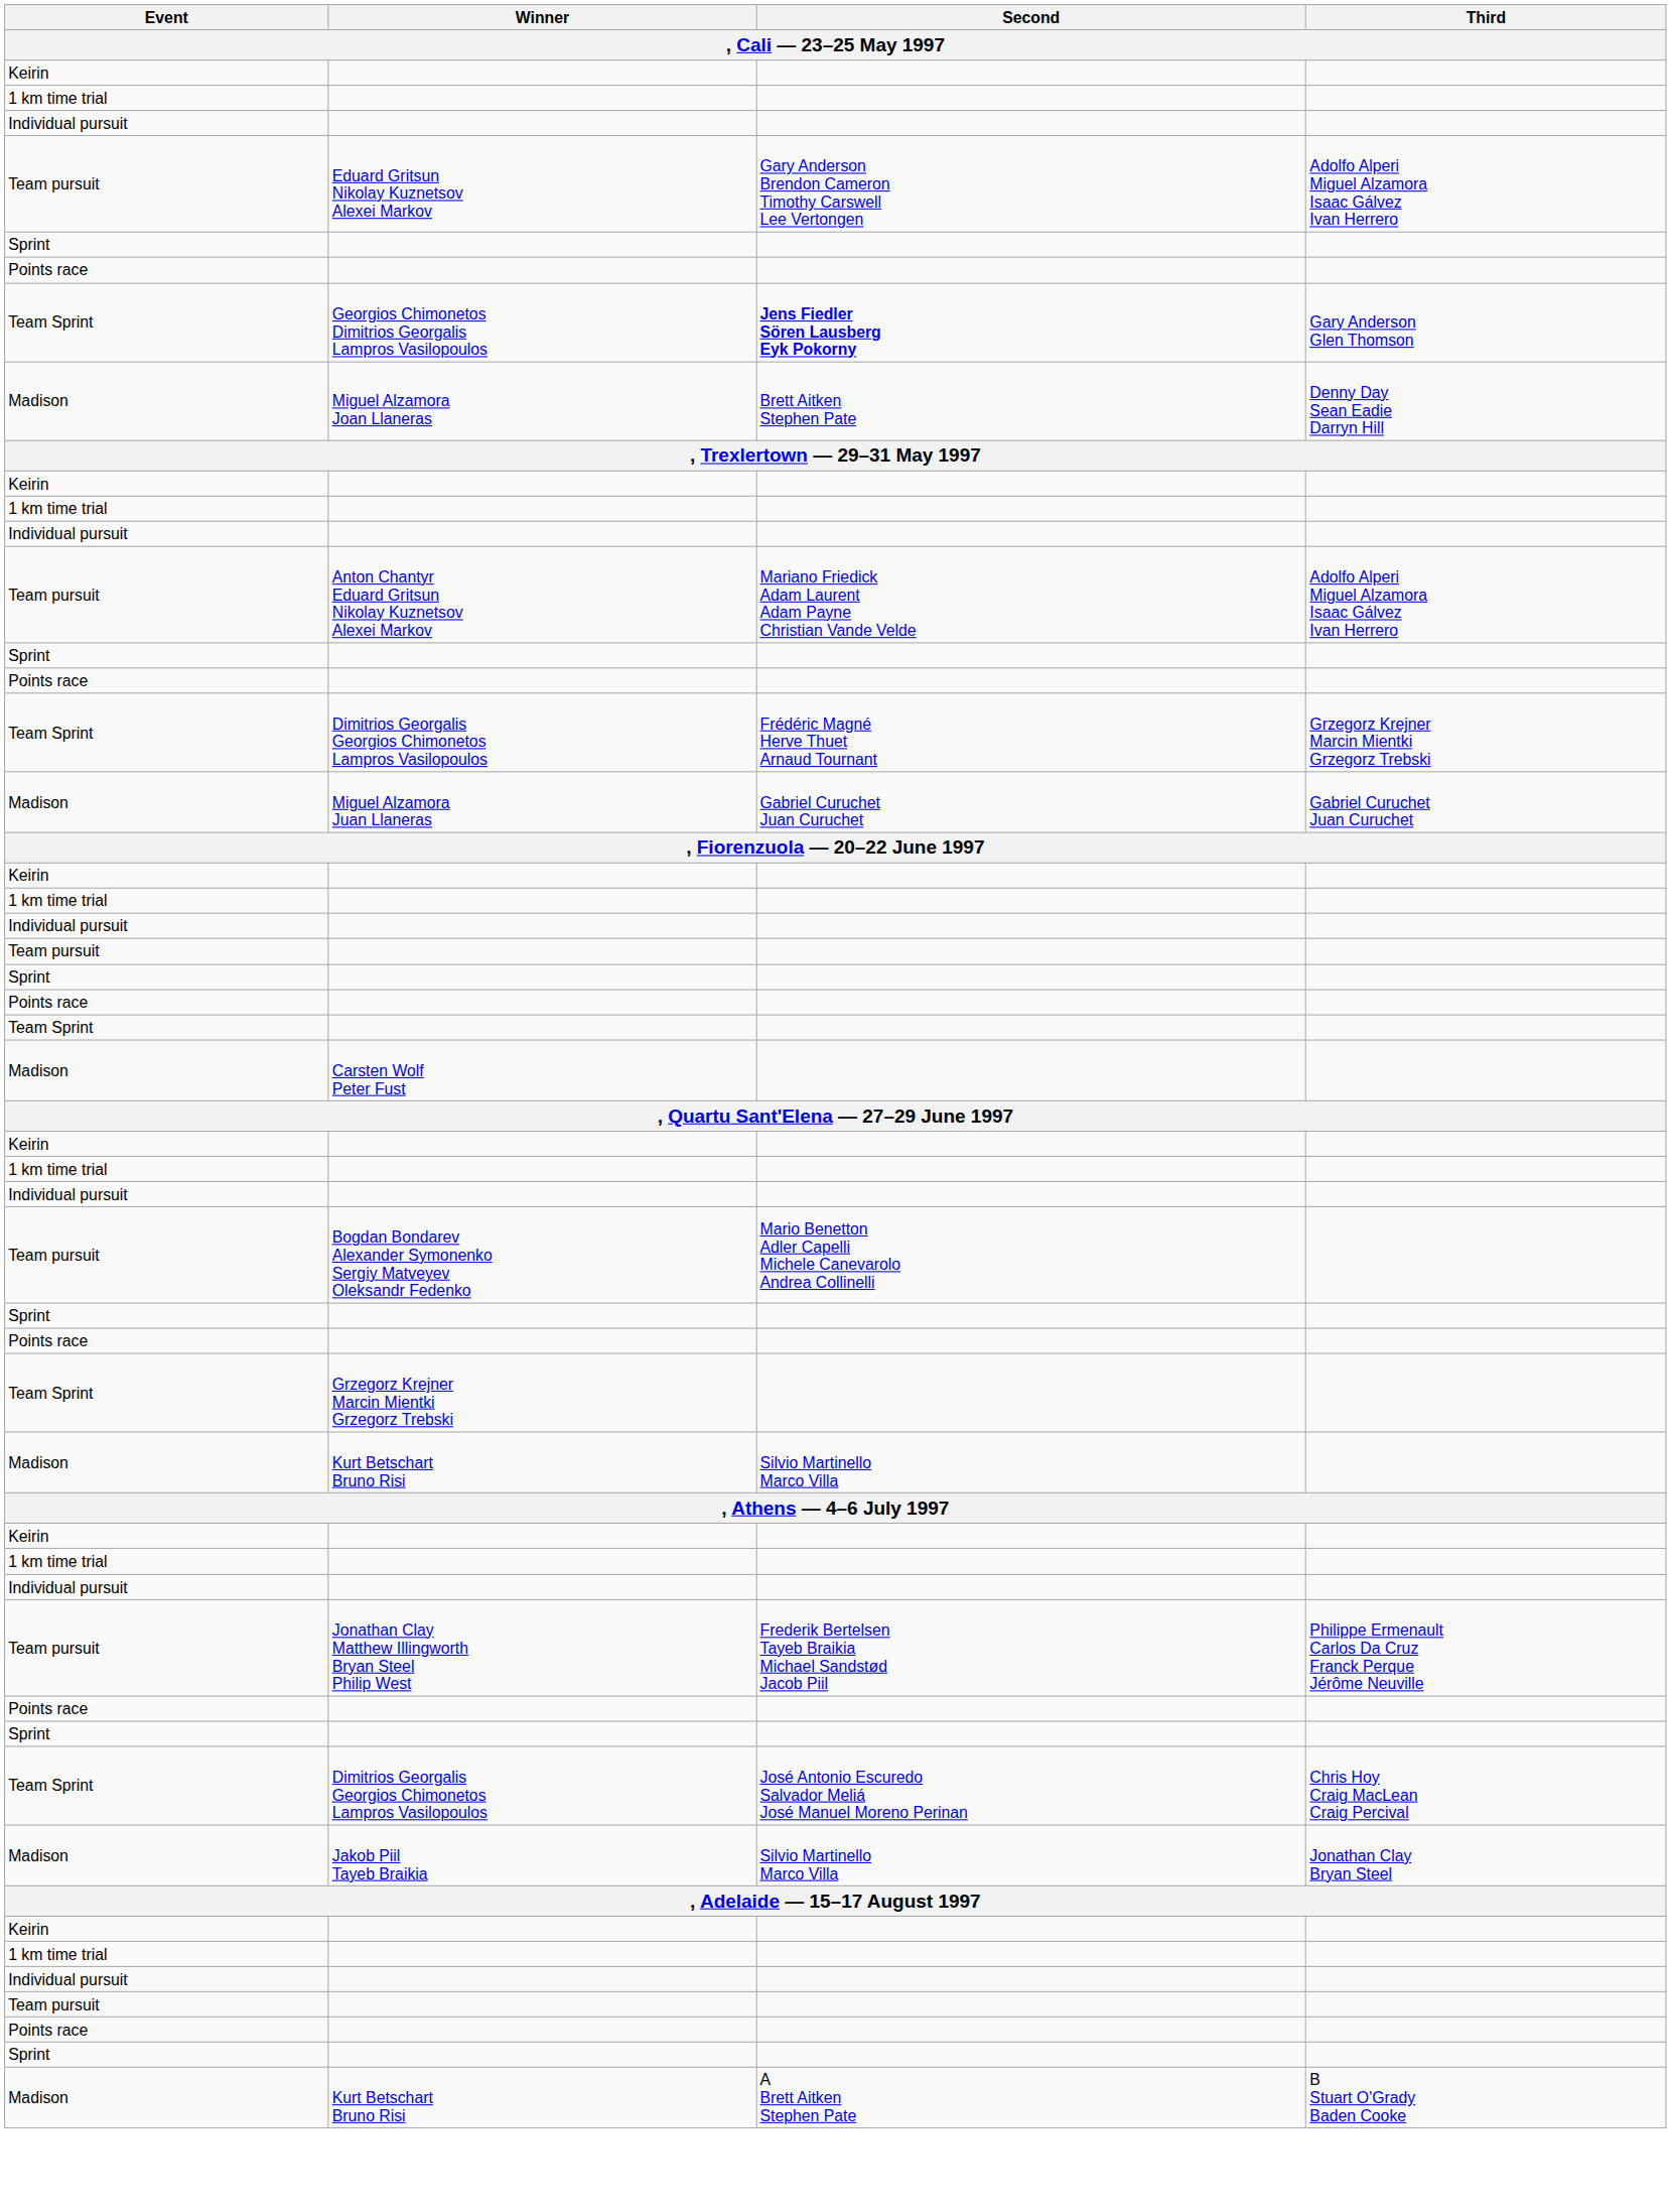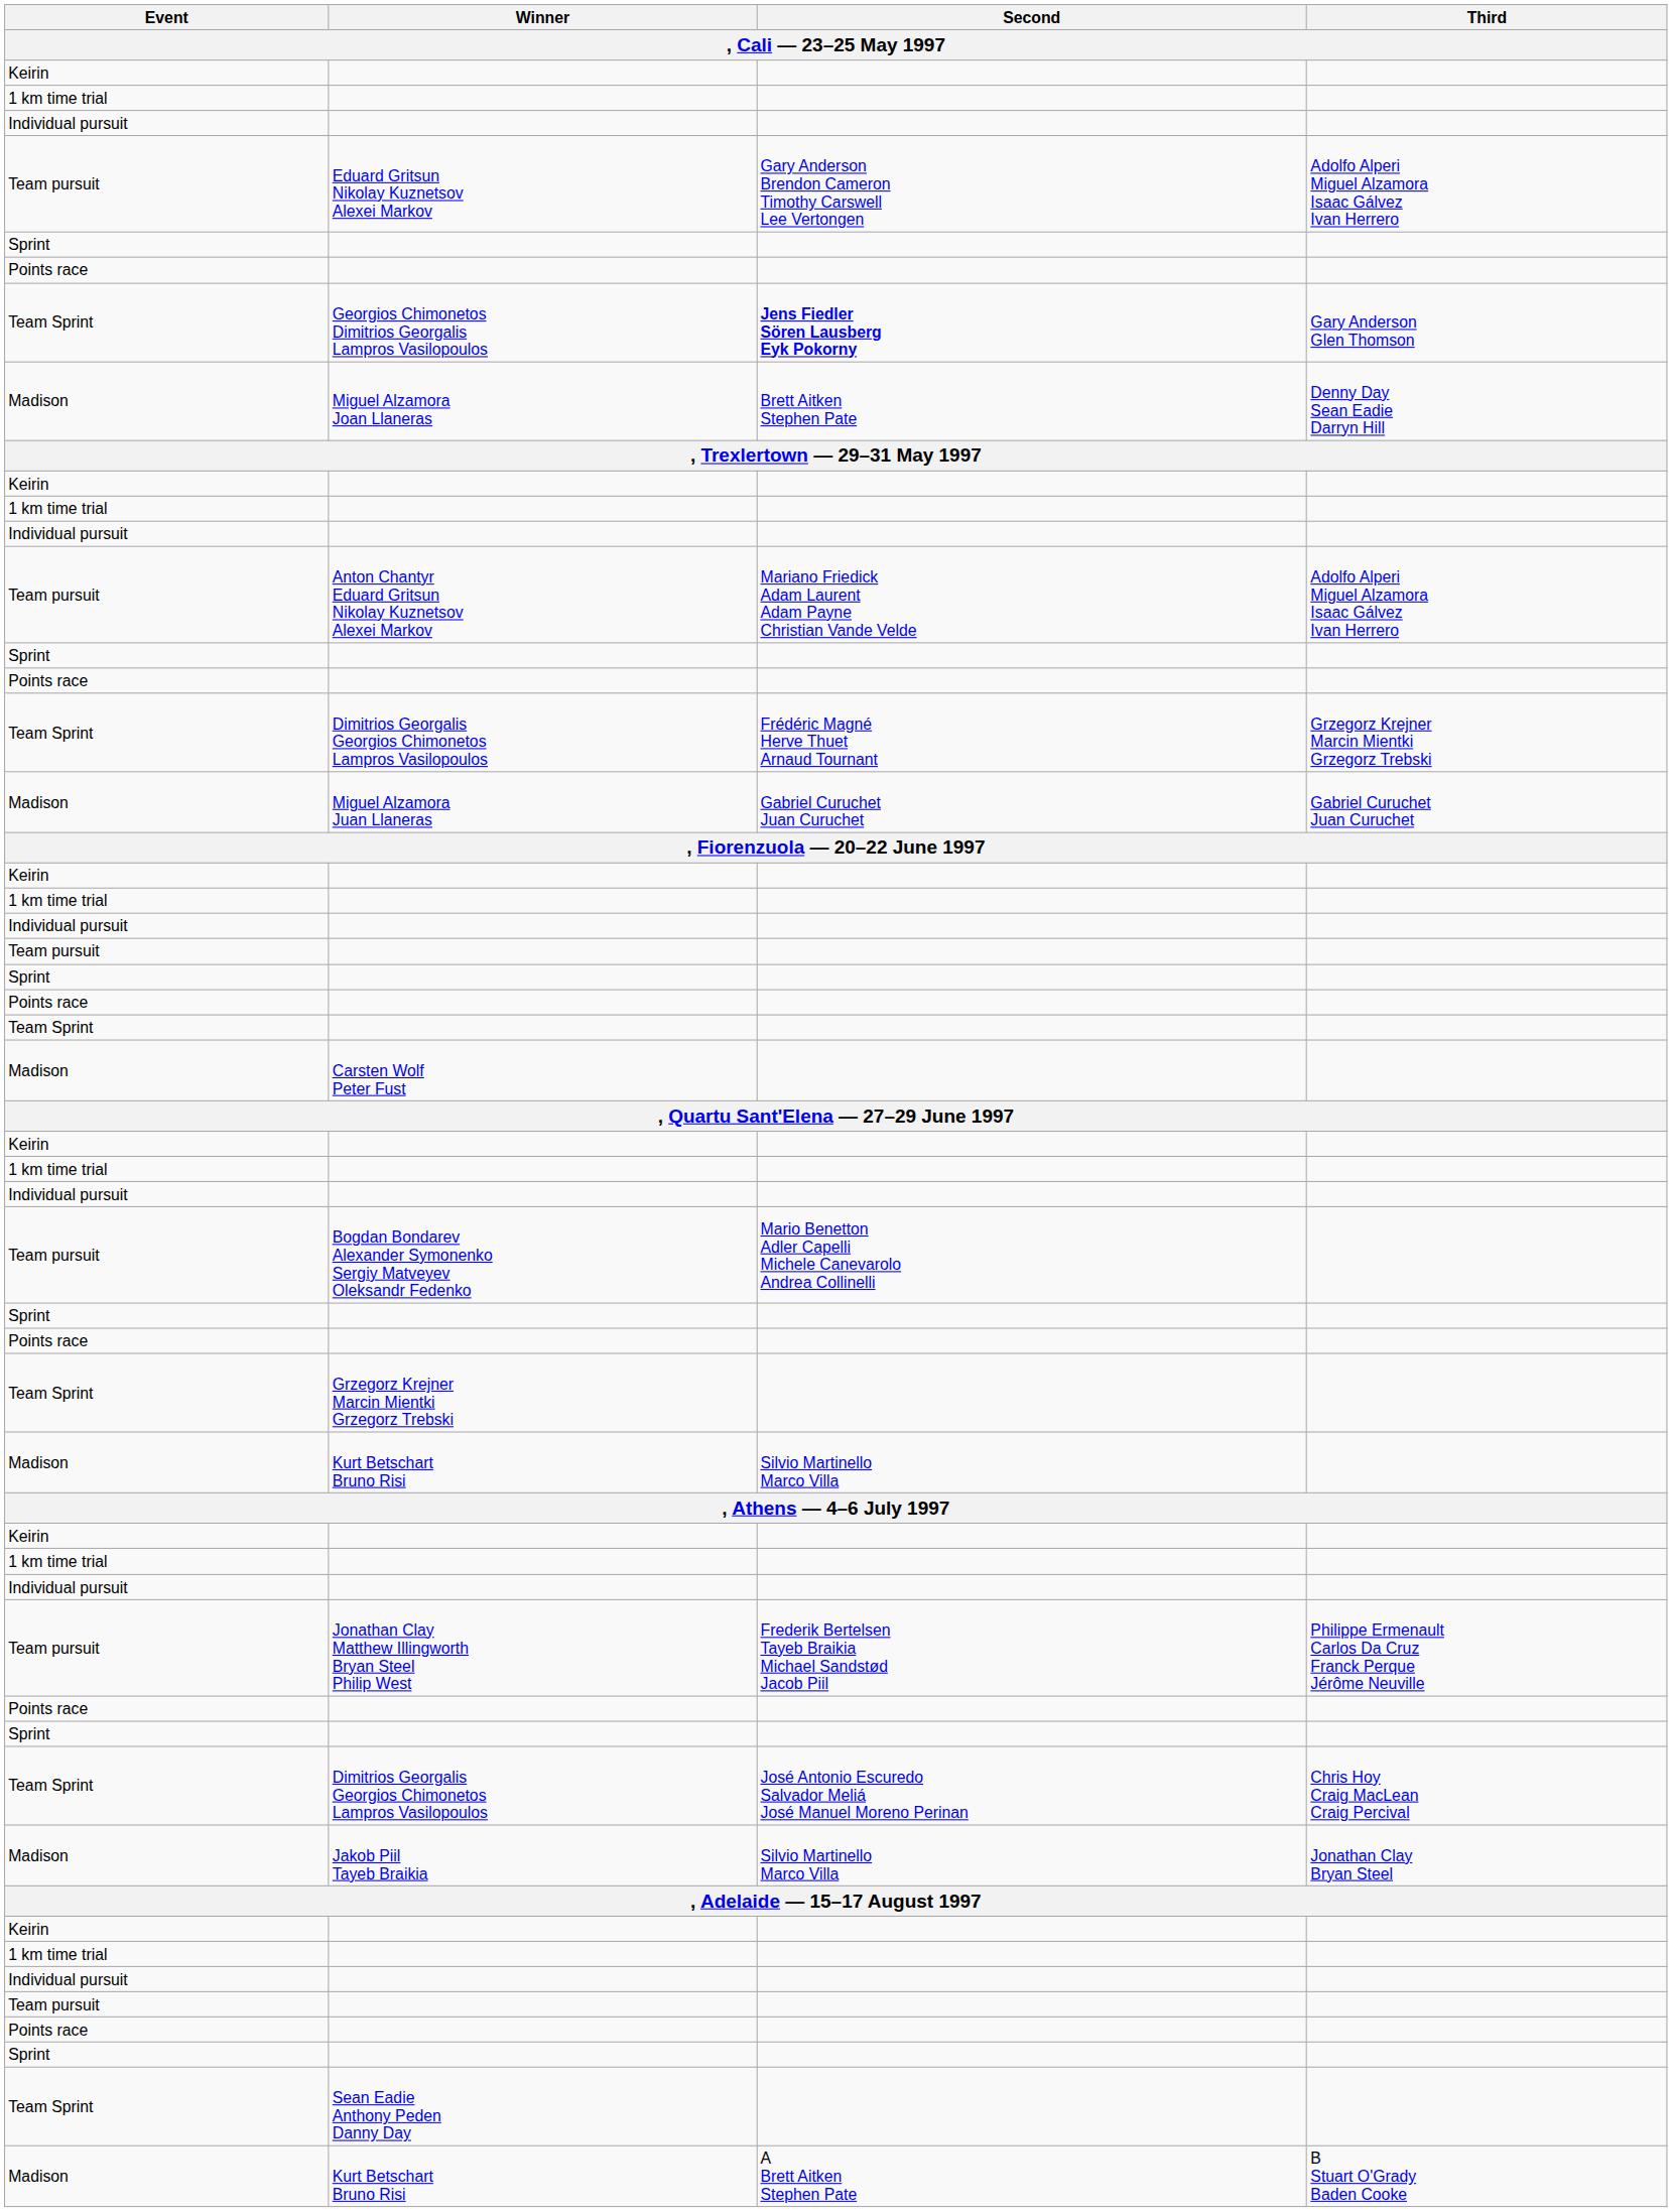 <table class=wikitable style="font-size:95%" width="80%">
 <tr>
 <th>Event</th>
 <th>Winner</th>
 <th>Second</th>
 <th>Third</th>
 </tr>
 <tr>
 <th colspan=4><big>, <a href='#'>Cali</a> — 23–25 May 1997</big></th>
 </tr>
 <tr>
 <td>Keirin</td>
 <td></td>
 <td></td>
 <td></td>
 </tr>
 <tr>
 <td>1 km time trial</td>
 <td></td>
 <td></td>
 <td></td>
 </tr>
 <tr>
 <td>Individual pursuit</td>
 <td></td>
 <td></td>
 <td></td>
 </tr>
 <tr>
 <td>Team pursuit</td>
 <td><br><a href='#'>Eduard Gritsun</a><br><a href='#'>Nikolay Kuznetsov</a><br><a href='#'>Alexei Markov</a></td>
 <td><br><a href='#'>Gary Anderson</a><br><a href='#'>Brendon Cameron</a><br><a href='#'>Timothy Carswell</a><br><a href='#'>Lee Vertongen</a></td>
 <td><br><a href='#'>Adolfo Alperi</a><br><a href='#'>Miguel Alzamora</a><br><a href='#'>Isaac Gálvez</a><br><a href='#'>Ivan Herrero</a></td>
 </tr>
 <tr>
 <td>Sprint</td>
 <td></td>
 <td></td>
 <td></td>
 </tr>
 <tr>
 <td>Points race</td>
 <td></td>
 <td></td>
 <td></td>
 </tr>
 <tr>
 <td>Team Sprint</td>
 <td><br><a href='#'>Georgios Chimonetos</a><br><a href='#'>Dimitrios Georgalis</a><br><a href='#'>Lampros Vasilopoulos</a></td>
 <td><strong><br><a href='#'>Jens Fiedler</a><br><a href='#'>Sören Lausberg</a><br><a href='#'>Eyk Pokorny</a></strong></td>
 <td><br><a href='#'>Gary Anderson</a><br><a href='#'>Glen Thomson</a></td>
 </tr>
 <tr>
 <td>Madison</td>
 <td><br><a href='#'>Miguel Alzamora</a><br><a href='#'>Joan Llaneras</a></td>
 <td><br> <a href='#'>Brett Aitken</a><br> <a href='#'>Stephen Pate</a></td>
 <td><br><a href='#'>Denny Day</a><br><a href='#'>Sean Eadie</a><br><a href='#'>Darryn Hill</a></td>
 </tr>
 <tr>
 <th colspan=4><big>, <a href='#'>Trexlertown</a> — 29–31 May 1997</big></th>
 </tr>
 <tr>
 <td>Keirin</td>
 <td></td>
 <td></td>
 <td></td>
 </tr>
 <tr>
 <td>1 km time trial</td>
 <td></td>
 <td></td>
 <td></td>
 </tr>
 <tr>
 <td>Individual pursuit</td>
 <td></td>
 <td></td>
 <td></td>
 </tr>
 <tr>
 <td>Team pursuit</td>
 <td><br> <a href='#'>Anton Chantyr</a><br> <a href='#'>Eduard Gritsun</a><br> <a href='#'>Nikolay Kuznetsov</a><br> <a href='#'>Alexei Markov</a></td>
 <td><br> <a href='#'>Mariano Friedick</a><br> <a href='#'>Adam Laurent</a><br> <a href='#'>Adam Payne</a><br> <a href='#'>Christian Vande Velde</a></td>
 <td><br> <a href='#'>Adolfo Alperi</a><br> <a href='#'>Miguel Alzamora</a><br> <a href='#'>Isaac Gálvez</a><br> <a href='#'>Ivan Herrero</a></td>
 </tr>
 <tr>
 <td>Sprint</td>
 <td></td>
 <td></td>
 <td></td>
 </tr>
 <tr>
 <td>Points race</td>
 <td></td>
 <td></td>
 <td></td>
 </tr>
 <tr>
 <td>Team Sprint</td>
 <td><br> <a href='#'>Dimitrios Georgalis</a><br> <a href='#'>Georgios Chimonetos</a><br> <a href='#'>Lampros Vasilopoulos</a></td>
 <td><br> <a href='#'>Frédéric Magné</a><br> <a href='#'>Herve Thuet</a><br> <a href='#'>Arnaud Tournant</a></td>
 <td><br> <a href='#'>Grzegorz Krejner</a><br> <a href='#'>Marcin Mientki</a><br> <a href='#'>Grzegorz Trebski</a></td>
 </tr>
 <tr>
 <td>Madison</td>
 <td><br> <a href='#'>Miguel Alzamora</a><br> <a href='#'>Juan Llaneras</a></td>
 <td><br><a href='#'>Gabriel Curuchet</a><br><a href='#'>Juan Curuchet</a></td>
 <td><br> <a href='#'>Gabriel Curuchet</a><br> <a href='#'>Juan Curuchet</a></td>
 </tr>
 <tr>
 <th colspan=4><big>, <a href='#'>Fiorenzuola</a> — 20–22 June 1997</big></th>
 </tr>
 <tr>
 <td>Keirin</td>
 <td></td>
 <td></td>
 <td></td>
 </tr>
 <tr>
 <td>1 km time trial</td>
 <td></td>
 <td></td>
 <td></td>
 </tr>
 <tr>
 <td>Individual pursuit</td>
 <td></td>
 <td></td>
 <td></td>
 </tr>
 <tr>
 <td>Team pursuit</td>
 <td></td>
 <td></td>
 <td></td>
 </tr>
 <tr>
 <td>Sprint</td>
 <td></td>
 <td></td>
 <td></td>
 </tr>
 <tr>
 <td>Points race</td>
 <td></td>
 <td></td>
 <td></td>
 </tr>
 <tr>
 <td>Team Sprint</td>
 <td></td>
 <td></td>
 <td></td>
 </tr>
 <tr>
 <td>Madison</td>
 <td><br> <a href='#'>Carsten Wolf</a><br> <a href='#'>Peter Fust</a></td>
 <td></td>
 <td></td>
 </tr>
 <tr>
 <th colspan=4><big>, <a href='#'>Quartu Sant'Elena</a> — 27–29 June 1997</big></th>
 </tr>
 <tr>
 <td>Keirin</td>
 <td></td>
 <td></td>
 <td></td>
 </tr>
 <tr>
 <td>1 km time trial</td>
 <td></td>
 <td></td>
 <td></td>
 </tr>
 <tr>
 <td>Individual pursuit</td>
 <td></td>
 <td></td>
 <td></td>
 </tr>
 <tr>
 <td>Team pursuit</td>
 <td><br> <a href='#'>Bogdan Bondarev</a><br> <a href='#'>Alexander Symonenko</a><br> <a href='#'>Sergiy Matveyev</a><br> <a href='#'>Oleksandr Fedenko</a></td>
 <td> <a href='#'>Mario Benetton</a><br> <a href='#'>Adler Capelli</a><br> <a href='#'>Michele Canevarolo</a><br> <a href='#'>Andrea Collinelli</a></td>
 <td></td>
 </tr>
 <tr>
 <td>Sprint</td>
 <td></td>
 <td></td>
 <td></td>
 </tr>
 <tr>
 <td>Points race</td>
 <td></td>
 <td></td>
 <td></td>
 </tr>
 <tr>
 <td>Team Sprint</td>
 <td><br> <a href='#'>Grzegorz Krejner</a><br> <a href='#'>Marcin Mientki</a><br> <a href='#'>Grzegorz Trebski</a></td>
 <td></td>
 <td></td>
 </tr>
 <tr>
 <td>Madison</td>
 <td><br> <a href='#'>Kurt Betschart</a><br> <a href='#'>Bruno Risi</a></td>
 <td><br> <a href='#'>Silvio Martinello</a><br> <a href='#'>Marco Villa</a></td>
 <td><br><br></td>
 </tr>
 <tr>
 <th colspan=4><big>, <a href='#'>Athens</a> — 4–6 July 1997</big></th>
 </tr>
 <tr>
 <td>Keirin</td>
 <td></td>
 <td></td>
 <td></td>
 </tr>
 <tr>
 <td>1 km time trial</td>
 <td></td>
 <td></td>
 <td></td>
 </tr>
 <tr>
 <td>Individual pursuit</td>
 <td></td>
 <td></td>
 <td></td>
 </tr>
 <tr>
 <td>Team pursuit</td>
 <td><br> <a href='#'>Jonathan Clay</a><br> <a href='#'>Matthew Illingworth</a><br> <a href='#'>Bryan Steel</a><br> <a href='#'>Philip West</a></td>
 <td><br> <a href='#'>Frederik Bertelsen</a><br> <a href='#'>Tayeb Braikia</a><br> <a href='#'>Michael Sandstød</a><br> <a href='#'>Jacob Piil</a></td>
 <td><br> <a href='#'>Philippe Ermenault</a><br> <a href='#'>Carlos Da Cruz</a><br> <a href='#'>Franck Perque</a><br> <a href='#'>Jérôme Neuville</a></td>
 </tr>
 <tr>
 <td>Points race</td>
 <td></td>
 <td></td>
 <td></td>
 </tr>
 <tr>
 <td>Sprint</td>
 <td></td>
 <td></td>
 <td></td>
 </tr>
 <tr>
 <td>Team Sprint</td>
 <td><br>  <a href='#'>Dimitrios Georgalis</a><br> <a href='#'>Georgios Chimonetos</a><br> <a href='#'>Lampros Vasilopoulos</a></td>
 <td><br> <a href='#'>José Antonio Escuredo</a><br> <a href='#'>Salvador Meliá</a><br> <a href='#'>José Manuel Moreno Perinan</a></td>
 <td><br> <a href='#'>Chris Hoy</a><br> <a href='#'>Craig MacLean</a><br> <a href='#'>Craig Percival</a></td>
 </tr>
 <tr>
 <td>Madison</td>
 <td><br><a href='#'>Jakob Piil</a><br> <a href='#'>Tayeb Braikia</a></td>
 <td><br> <a href='#'>Silvio Martinello</a><br> <a href='#'>Marco Villa</a></td>
 <td><br> <a href='#'>Jonathan Clay</a><br> <a href='#'>Bryan Steel</a></td>
 </tr>
 <tr>
 <th colspan=4><big>, <a href='#'>Adelaide</a> — 15–17 August 1997</big></th>
 </tr>
 <tr>
 <td>Keirin</td>
 <td></td>
 <td></td>
 <td></td>
 </tr>
 <tr>
 <td>1 km time trial</td>
 <td></td>
 <td></td>
 <td></td>
 </tr>
 <tr>
 <td>Individual pursuit</td>
 <td></td>
 <td></td>
 <td></td>
 </tr>
 <tr>
 <td>Team pursuit</td>
 <td></td>
 <td></td>
 <td></td>
 </tr>
 <tr>
 <td>Points race</td>
 <td></td>
 <td></td>
 <td></td>
 </tr>
 <tr>
 <td>Sprint</td>
 <td></td>
 <td></td>
 <td></td>
 </tr>
 <tr>
+<td>Team Sprint</td>
+<td><br> <a href='#'>Sean Eadie</a><br><a href='#'>Anthony Peden</a><br><a href='#'>Danny Day</a></td>
+<td></td>
+<td></td>
+</tr>
+<tr>
 <td>Madison</td>
 <td><br><a href='#'>Kurt Betschart</a><br> <a href='#'>Bruno Risi</a></td>
 <td> A<br><a href='#'>Brett Aitken</a><br> <a href='#'>Stephen Pate</a></td>
 <td> B<br> <a href='#'>Stuart O'Grady</a><br> <a href='#'>Baden Cooke</a></td>
 </tr>
 </table>
